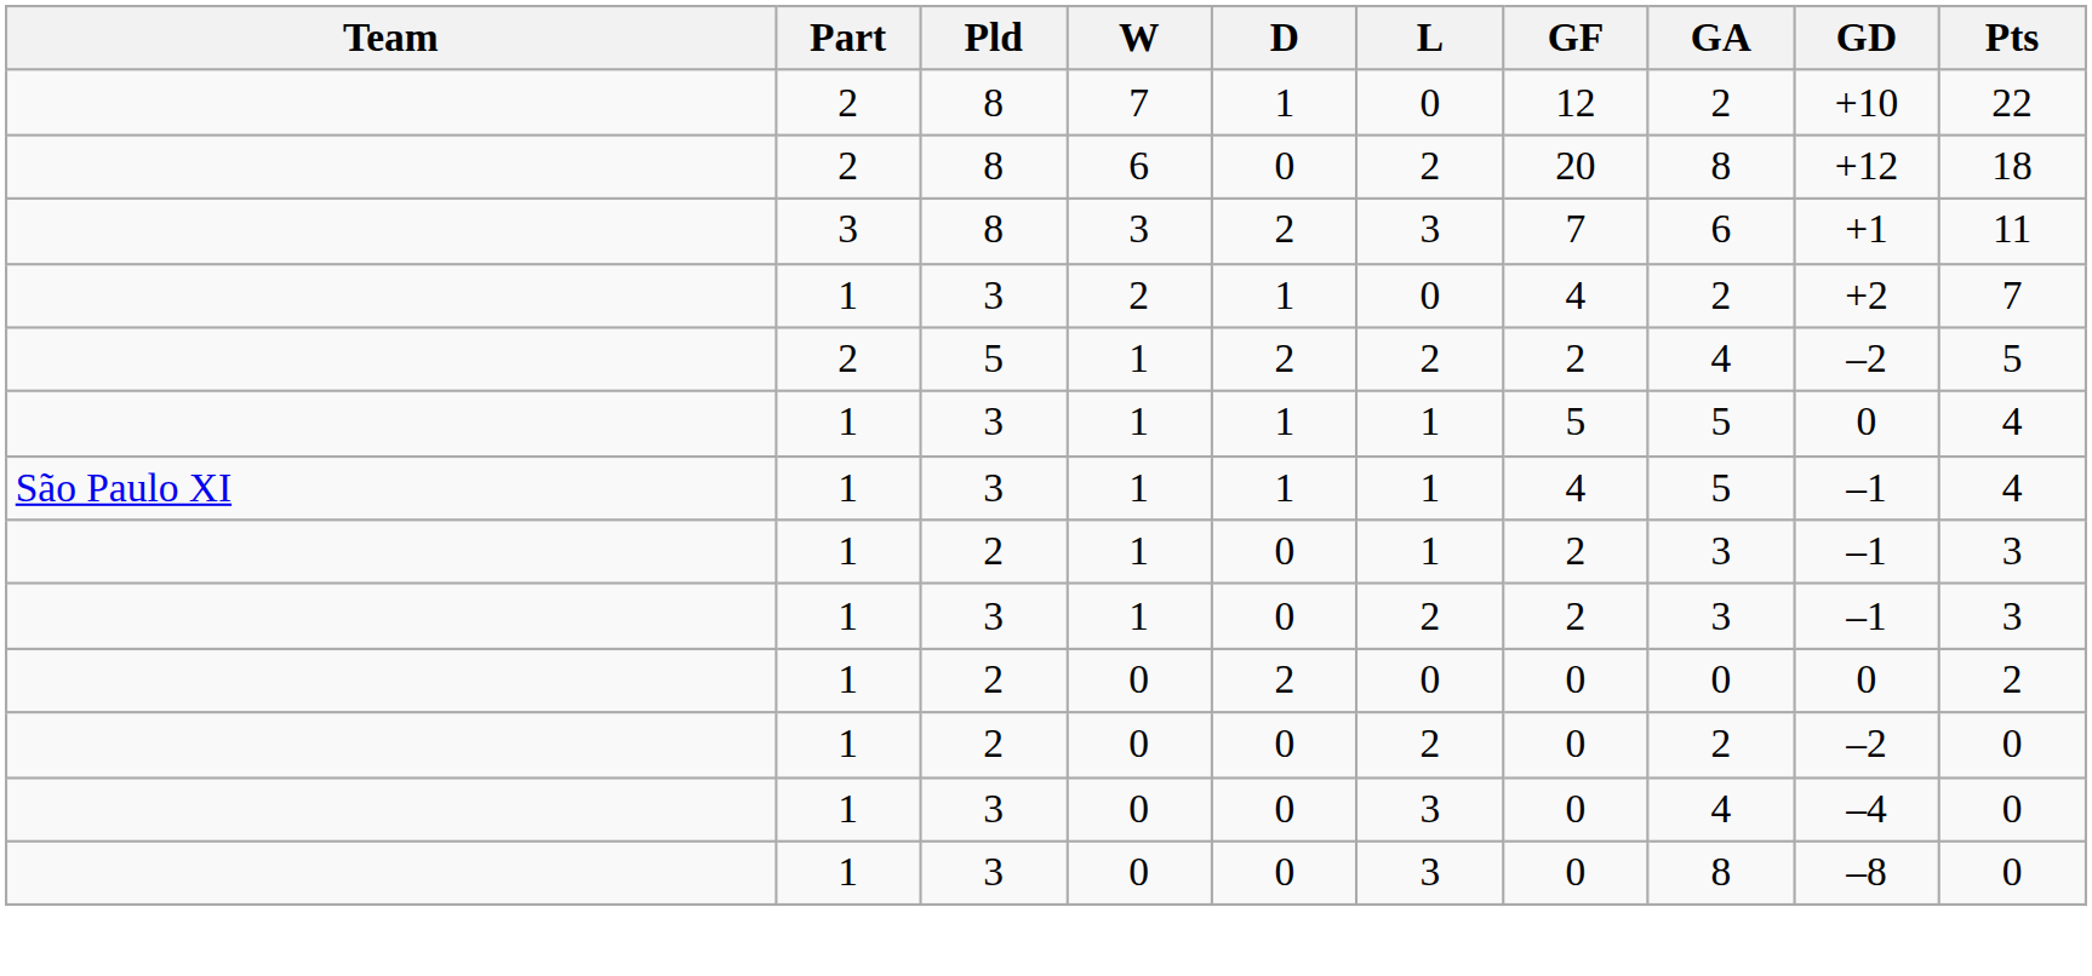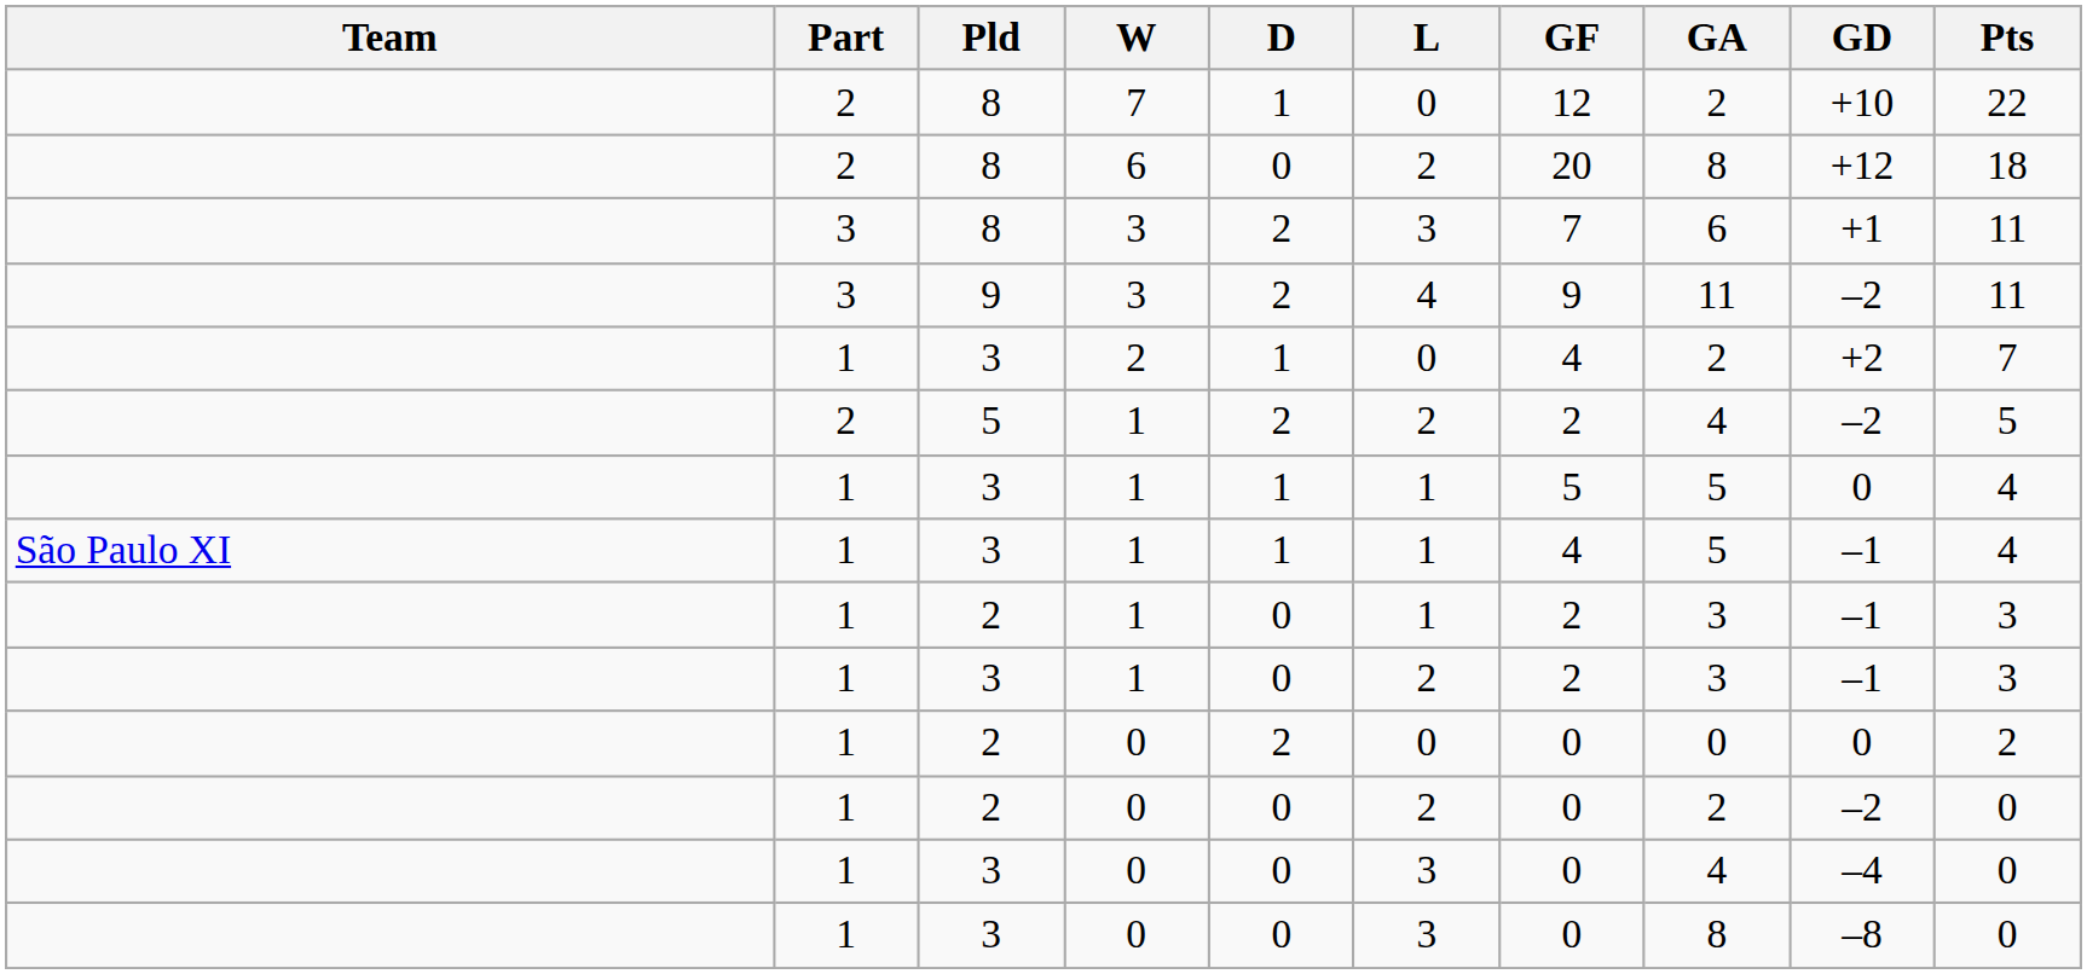 <table class="wikitable sortable" width=65% style="text-align:center">
 <tr>
 <th width="37%">Team</th>
 <th width="7%">Part</th>
 <th width="7%">Pld</th>
 <th width="7%">W</th>
 <th width="7%">D</th>
 <th width="7%">L</th>
 <th width="7%">GF</th>
 <th width="7%">GA</th>
 <th width="7%">GD</th>
 <th width="7%">Pts</th>
 </tr>
 <tr>
 <td style="text-align:left;"></td>
 <td>2</td>
 <td>8</td>
 <td>7</td>
 <td>1</td>
 <td>0</td>
 <td>12</td>
 <td>2</td>
 <td>+10</td>
 <td>22</td>
 </tr>
 <tr>
 <td style="text-align:left;"></td>
 <td>2</td>
 <td>8</td>
 <td>6</td>
 <td>0</td>
 <td>2</td>
 <td>20</td>
 <td>8</td>
 <td>+12</td>
 <td>18</td>
 </tr>
 <tr>
 <td style="text-align:left;"></td>
 <td>3</td>
 <td>8</td>
 <td>3</td>
 <td>2</td>
 <td>3</td>
 <td>7</td>
 <td>6</td>
 <td>+1</td>
+<td>11</td>
+</tr>
+<tr>
+<td style="text-align:left;"></td>
+<td>3</td>
+<td>9</td>
+<td>3</td>
+<td>2</td>
+<td>4</td>
+<td>9</td>
+<td>11</td>
+<td>–2</td>
 <td>11</td>
 </tr>
 <tr>
 <td style="text-align:left;"></td>
 <td>1</td>
 <td>3</td>
 <td>2</td>
 <td>1</td>
 <td>0</td>
 <td>4</td>
 <td>2</td>
 <td>+2</td>
 <td>7</td>
 </tr>
 <tr>
 <td style="text-align:left;"></td>
 <td>2</td>
 <td>5</td>
 <td>1</td>
 <td>2</td>
 <td>2</td>
 <td>2</td>
 <td>4</td>
 <td>–2</td>
 <td>5</td>
 </tr>
 <tr>
 <td style="text-align:left;"></td>
 <td>1</td>
 <td>3</td>
 <td>1</td>
 <td>1</td>
 <td>1</td>
 <td>5</td>
 <td>5</td>
 <td>0</td>
 <td>4</td>
 </tr>
 <tr>
 <td style="text-align:left;"> <a href='#'>São Paulo XI</a></td>
 <td>1</td>
 <td>3</td>
 <td>1</td>
 <td>1</td>
 <td>1</td>
 <td>4</td>
 <td>5</td>
 <td>–1</td>
 <td>4</td>
 </tr>
 <tr>
 <td style="text-align:left;"></td>
 <td>1</td>
 <td>2</td>
 <td>1</td>
 <td>0</td>
 <td>1</td>
 <td>2</td>
 <td>3</td>
 <td>–1</td>
 <td>3</td>
 </tr>
 <tr>
 <td style="text-align:left;"></td>
 <td>1</td>
 <td>3</td>
 <td>1</td>
 <td>0</td>
 <td>2</td>
 <td>2</td>
 <td>3</td>
 <td>–1</td>
 <td>3</td>
 </tr>
 <tr>
 <td style="text-align:left;"></td>
 <td>1</td>
 <td>2</td>
 <td>0</td>
 <td>2</td>
 <td>0</td>
 <td>0</td>
 <td>0</td>
 <td>0</td>
 <td>2</td>
 </tr>
 <tr>
 <td style="text-align:left;"></td>
 <td>1</td>
 <td>2</td>
 <td>0</td>
 <td>0</td>
 <td>2</td>
 <td>0</td>
 <td>2</td>
 <td>–2</td>
 <td>0</td>
 </tr>
 <tr>
 <td style="text-align:left;"></td>
 <td>1</td>
 <td>3</td>
 <td>0</td>
 <td>0</td>
 <td>3</td>
 <td>0</td>
 <td>4</td>
 <td>–4</td>
 <td>0</td>
 </tr>
 <tr>
 <td style="text-align:left;"></td>
 <td>1</td>
 <td>3</td>
 <td>0</td>
 <td>0</td>
 <td>3</td>
 <td>0</td>
 <td>8</td>
 <td>–8</td>
 <td>0</td>
 </tr>
 <tr>
 </tr>
 </table>
